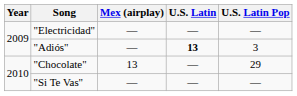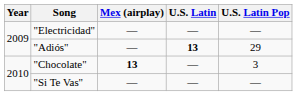 <table class="wikitable" style=text-align:center;>
 <tr>
 <th><strong>Year</strong></th>
 <th><strong>Song</strong></th>
 <th align=center><a href='#'>Mex</a> (airplay)</th>
 <th align=center>U.S. <a href='#'>Latin</a></th>
 <th align=center>U.S. <a href='#'>Latin Pop</a></th>
 </tr>
 <tr>
 <td align=center rowspan="2">2009</td>
 <td align=left>"Electricidad"</td>
 <td>—</td>
 <td>—</td>
 <td>—</td>
 </tr>
 <tr>
 <td align=left>"Adiós"</td>
 <td>—</td>
 <td><strong>13</strong></td>
-<td>3</td>
+<td>29</td>
 </tr>
 <tr>
 <td align=center rowspan="2">2010</td>
 <td align=left>"Chocolate"</td>
-<td>13</td>
+<td><strong>13</strong></td>
 <td>—</td>
-<td>29</td>
+<td>3</td>
 </tr>
 <tr>
 <td align=left>"Si Te Vas"</td>
 <td>—</td>
 <td>—</td>
 <td>—</td>
 </tr>
 </table>
